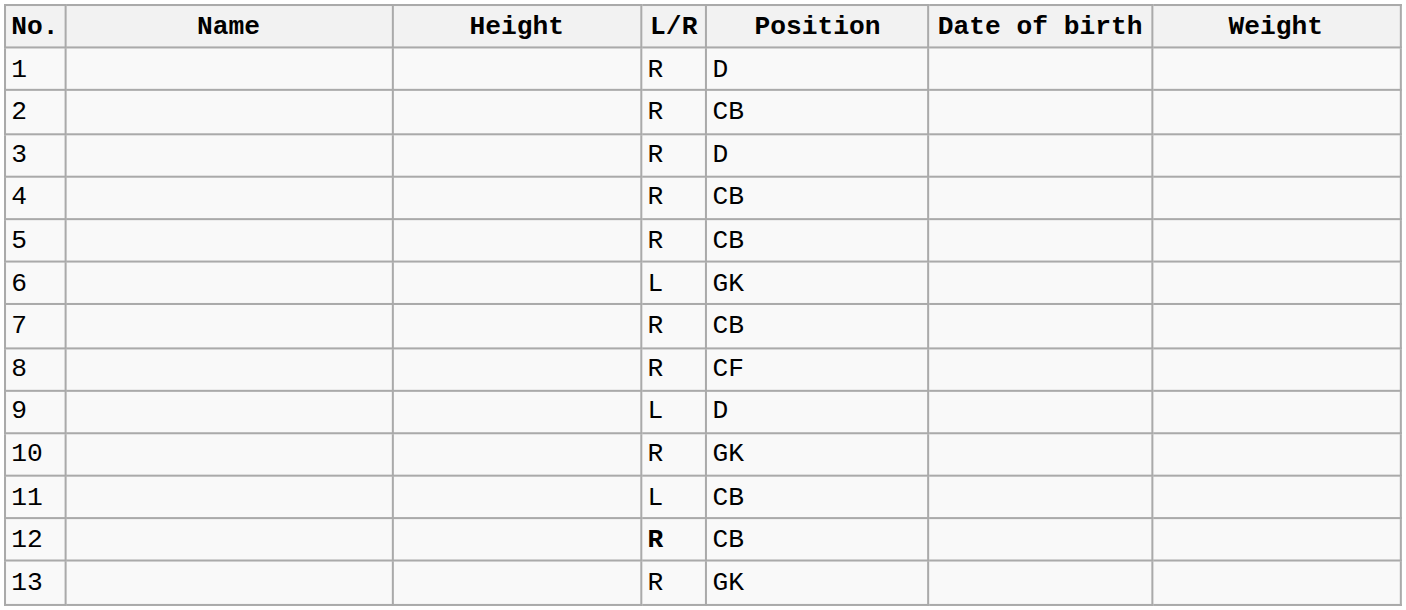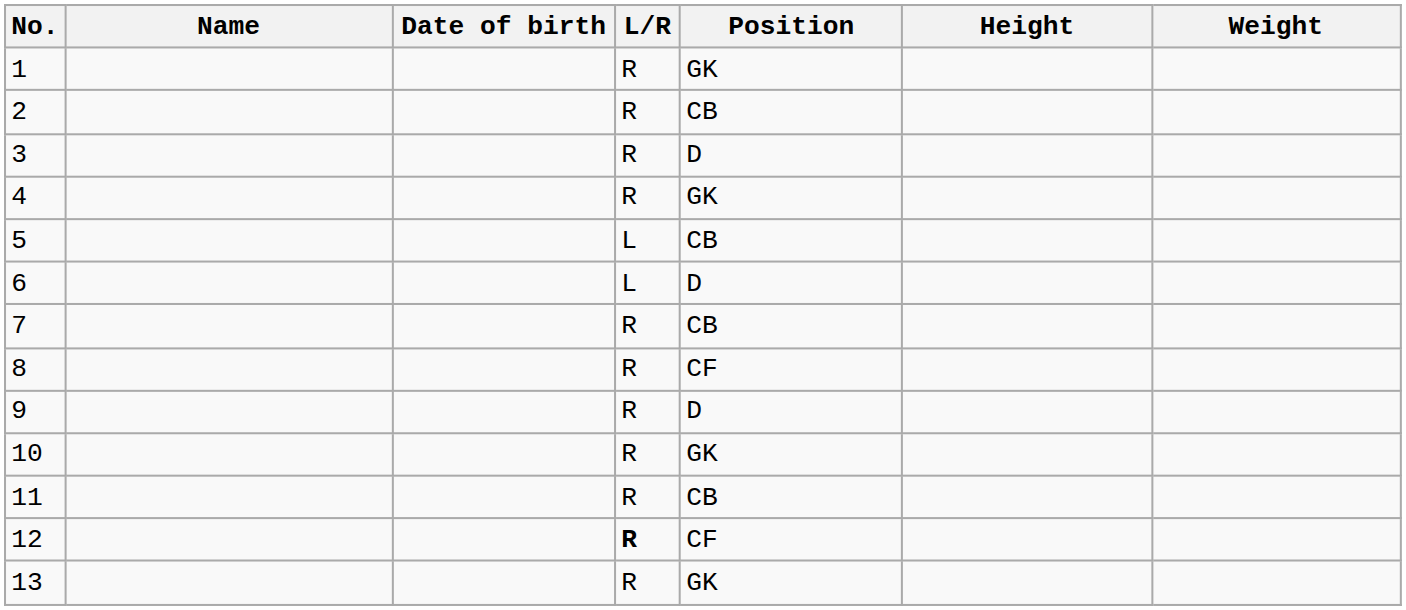 <table class=wikitable sortable style=font-size:100%; text-align:center;>
 <tr>
 <th>No.</th>
 <th style=width:12em>Name</th>
-<th style=width:9em>Height</th>
+<th style=width:8em>Date of birth</th>
 <th style=width:2em>L/R</th>
 <th style=width:8em>Position</th>
-<th style=width:8em>Date of birth</th>
+<th style=width:9em>Height</th>
 <th style=width:9em>Weight</th>
 </tr>
 <tr>
 <td>1</td>
 <td align=left></td>
 <td></td>
 <td>R</td>
-<td>D</td>
+<td>GK</td>
 <td></td>
 <td></td>
 </tr>
 <tr>
 <td>2</td>
 <td align=left></td>
 <td></td>
 <td>R</td>
 <td>CB</td>
 <td></td>
 <td></td>
 </tr>
 <tr>
 <td>3</td>
 <td align=left></td>
 <td></td>
 <td>R</td>
 <td>D</td>
 <td></td>
 <td></td>
 </tr>
 <tr>
 <td>4</td>
 <td align=left></td>
 <td></td>
 <td>R</td>
-<td>CB</td>
+<td>GK</td>
 <td></td>
 <td></td>
 </tr>
 <tr>
 <td>5</td>
 <td align=left></td>
 <td></td>
-<td>R</td>
+<td>L</td>
 <td>CB</td>
 <td></td>
 <td></td>
 </tr>
 <tr>
 <td>6</td>
 <td align=left></td>
 <td></td>
 <td>L</td>
-<td>GK</td>
+<td>D</td>
 <td></td>
 <td></td>
 </tr>
 <tr>
 <td>7</td>
 <td align=left></td>
 <td></td>
 <td>R</td>
 <td>CB</td>
 <td></td>
 <td></td>
 </tr>
 <tr>
 <td>8</td>
 <td align=left></td>
 <td></td>
 <td>R</td>
 <td>CF</td>
 <td></td>
 <td></td>
 </tr>
 <tr>
 <td>9</td>
 <td align=left></td>
 <td></td>
-<td>L</td>
+<td>R</td>
 <td>D</td>
 <td></td>
 <td></td>
 </tr>
 <tr>
 <td>10</td>
 <td align=left></td>
 <td></td>
 <td>R</td>
 <td>GK</td>
 <td></td>
 <td></td>
 </tr>
 <tr>
 <td>11</td>
 <td align=left></td>
 <td></td>
-<td>L</td>
+<td>R</td>
 <td>CB</td>
 <td></td>
 <td></td>
 </tr>
 <tr>
 <td>12</td>
 <td align=left></td>
 <td></td>
 <td><strong>R</strong></td>
-<td>CB</td>
+<td>CF</td>
 <td></td>
 <td></td>
 </tr>
 <tr>
 <td>13</td>
 <td align=left></td>
 <td></td>
 <td>R</td>
 <td>GK</td>
 <td></td>
 <td></td>
 </tr>
 </table>
